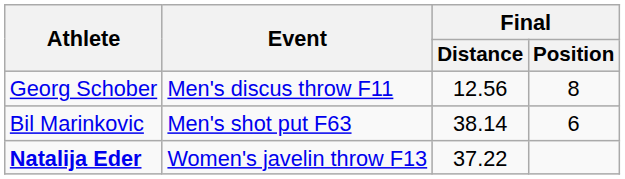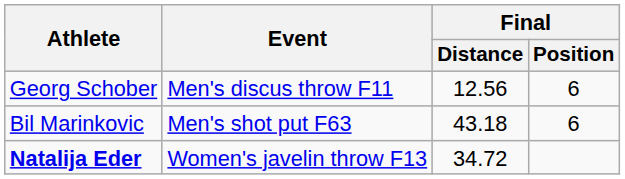 <table class=wikitable style="font-size:90%">
 <tr>
 <th rowspan="2">Athlete</th>
 <th rowspan="2">Event</th>
 <th colspan="2">Final</th>
 </tr>
 <tr style="font-size:95%">
 <th>Distance</th>
 <th>Position</th>
 </tr>
 <tr align=center>
 <td align=left><a href='#'>Georg Schober</a></td>
 <td align=left><a href='#'>Men's discus throw F11</a></td>
 <td>12.56</td>
-<td>8</td>
+<td>6</td>
 </tr>
 <tr align=center>
 <td align=left><a href='#'>Bil Marinkovic</a></td>
 <td align=left><a href='#'>Men's shot put F63</a></td>
-<td>38.14</td>
+<td>43.18</td>
 <td>6</td>
 </tr>
 <tr align=center>
 <td align=left><strong><a href='#'>Natalija Eder</a></strong></td>
 <td align=left><a href='#'>Women's javelin throw F13</a></td>
-<td>37.22</td>
+<td>34.72</td>
 <td></td>
 </tr>
 </table>
